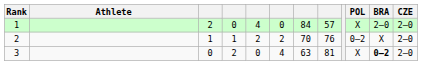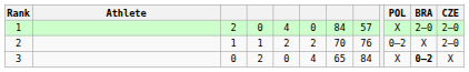 <table class="wikitable" style="text-align:center">
 <tr>
 <th>Rank</th>
 <th width=250>Athlete</th>
 <th width=30></th>
 <th width=30></th>
 <th width=30></th>
 <th width=30></th>
 <th width=30></th>
 <th width=30></th>
 <th rowspan=4></th>
 <th width=30>POL</th>
 <th width=30>BRA</th>
 <th width=30>CZE</th>
 </tr>
 <tr style="background-color:#ccffcc;">
 <td>1</td>
 <td align=left></td>
 <td>2</td>
 <td>0</td>
 <td>4</td>
 <td>0</td>
 <td>84</td>
 <td>57</td>
 <td>X</td>
 <td>2–0</td>
 <td>2–0</td>
 </tr>
 <tr>
 <td>2</td>
 <td align=left></td>
 <td>1</td>
 <td>1</td>
 <td>2</td>
 <td>2</td>
 <td>70</td>
 <td>76</td>
 <td>0–2</td>
 <td>X</td>
 <td>2–0</td>
 </tr>
 <tr>
 <td>3</td>
 <td align=left></td>
 <td>0</td>
 <td>2</td>
 <td>0</td>
 <td>4</td>
-<td>63</td>
-<td>81</td>
+<td>65</td>
+<td>84</td>
 <td>X</td>
 <td><strong>0–2</strong></td>
-<td>2–0</td>
+<td>X</td>
 </tr>
 </table>
